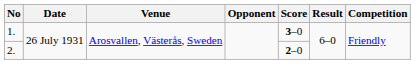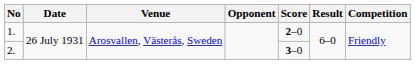 <table class="wikitable" style="font-size:85%;">
 <tr>
 <th>No</th>
 <th>Date</th>
 <th>Venue</th>
 <th>Opponent</th>
 <th>Score</th>
 <th>Result</th>
 <th>Competition</th>
 </tr>
 <tr>
 <td>1.</td>
 <td rowspan="2">26 July 1931</td>
 <td rowspan="2"><a href='#'>Arosvallen</a>, <a href='#'>Västerås</a>, <a href='#'>Sweden</a></td>
 <td rowspan="2"></td>
-<td align=center><strong>3</strong>–0</td>
+<td align=center><strong>2</strong>–0</td>
 <td align=center rowspan="2">6–0</td>
 <td rowspan="2"><a href='#'>Friendly</a></td>
 </tr>
 <tr>
 <td>2.</td>
-<td align=center><strong>2</strong>–0</td>
+<td align=center><strong>3</strong>–0</td>
 </tr>
 </table>
